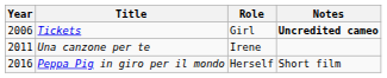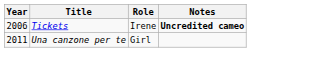 <table class="wikitable">
 <tr>
 <th>Year</th>
 <th>Title</th>
 <th>Role</th>
 <th>Notes</th>
 </tr>
 <tr>
 <td>2006</td>
 <td><em><a href='#'>Tickets</a></em></td>
-<td>Girl</td>
+<td>Irene</td>
 <td><strong>Uncredited cameo</strong></td>
 </tr>
 <tr>
 <td>2011</td>
 <td><em>Una canzone per te</em></td>
-<td>Irene</td>
+<td>Girl</td>
 <td></td>
 </tr>
-<tr>
-<td>2016</td>
-<td><em><a href='#'>Peppa Pig</a> in giro per il mondo</em></td>
-<td>Herself</td>
-<td>Short film</td>
-</tr>
 </table>
